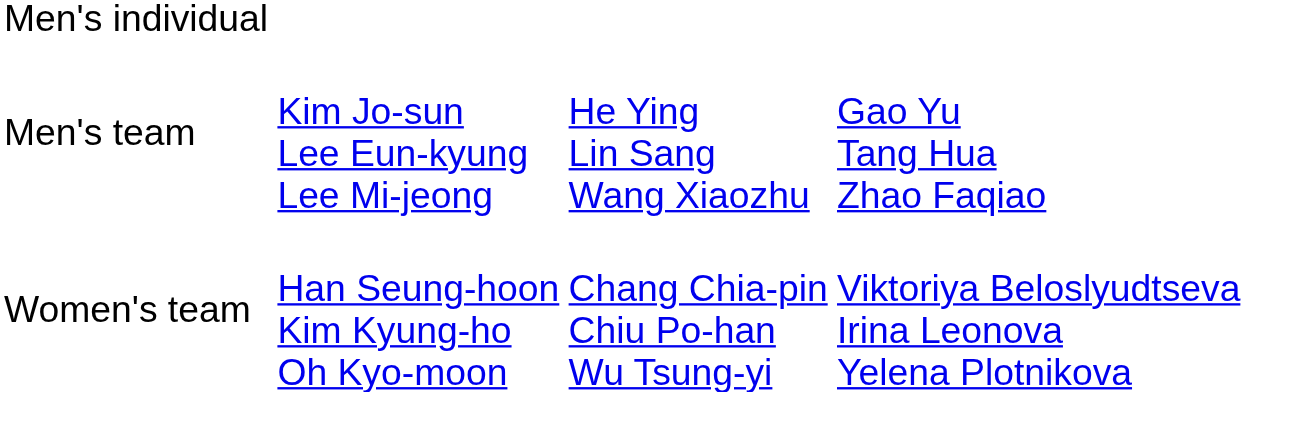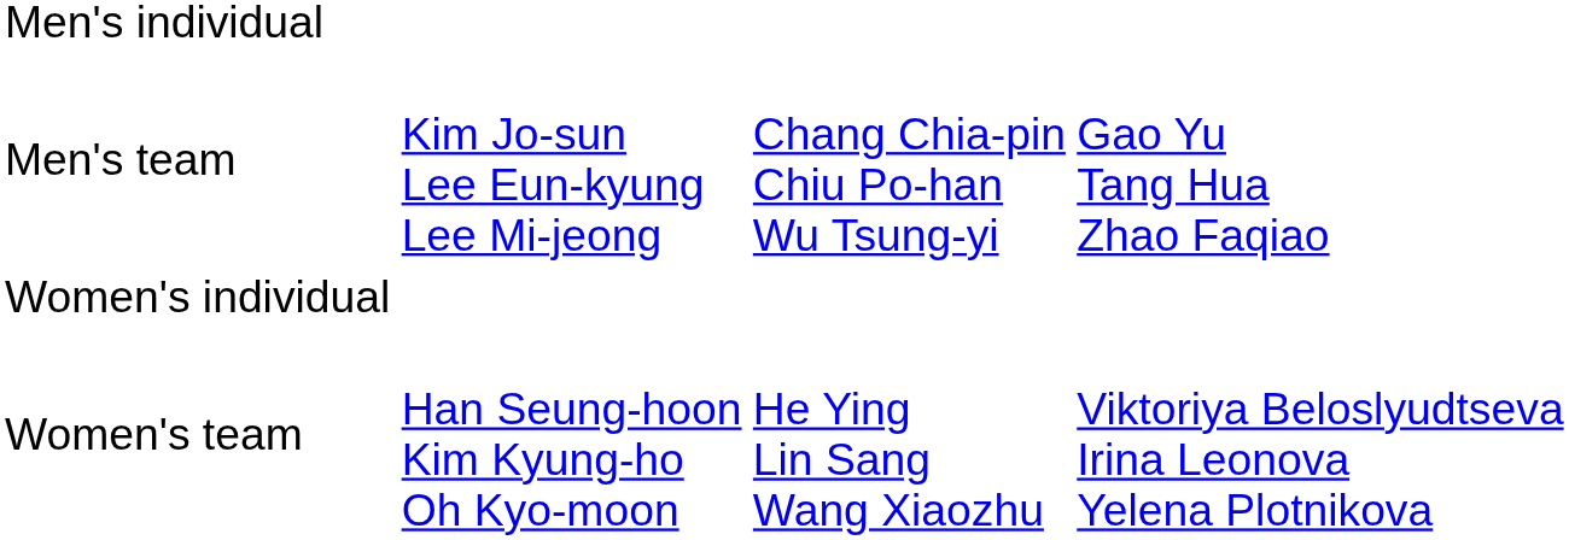 <table>
 <tr>
 <td>Men's individual<br></td>
 <td></td>
 <td></td>
 <td></td>
 </tr>
 <tr>
 <td>Men's team<br></td>
 <td><br><a href='#'>Kim Jo-sun</a><br><a href='#'>Lee Eun-kyung</a><br><a href='#'>Lee Mi-jeong</a></td>
-<td><br><a href='#'>He Ying</a><br><a href='#'>Lin Sang</a><br><a href='#'>Wang Xiaozhu</a></td>
+<td><br><a href='#'>Chang Chia-pin</a><br><a href='#'>Chiu Po-han</a><br><a href='#'>Wu Tsung-yi</a></td>
 <td><br><a href='#'>Gao Yu</a><br><a href='#'>Tang Hua</a><br><a href='#'>Zhao Faqiao</a></td>
+</tr>
+<tr>
+<td>Women's individual<br></td>
+<td></td>
+<td></td>
+<td></td>
 </tr>
 <tr>
 <td>Women's team<br></td>
 <td><br><a href='#'>Han Seung-hoon</a><br><a href='#'>Kim Kyung-ho</a><br><a href='#'>Oh Kyo-moon</a></td>
-<td><br><a href='#'>Chang Chia-pin</a><br><a href='#'>Chiu Po-han</a><br><a href='#'>Wu Tsung-yi</a></td>
+<td><br><a href='#'>He Ying</a><br><a href='#'>Lin Sang</a><br><a href='#'>Wang Xiaozhu</a></td>
 <td><br><a href='#'>Viktoriya Beloslyudtseva</a><br><a href='#'>Irina Leonova</a><br><a href='#'>Yelena Plotnikova</a></td>
 </tr>
 </table>
